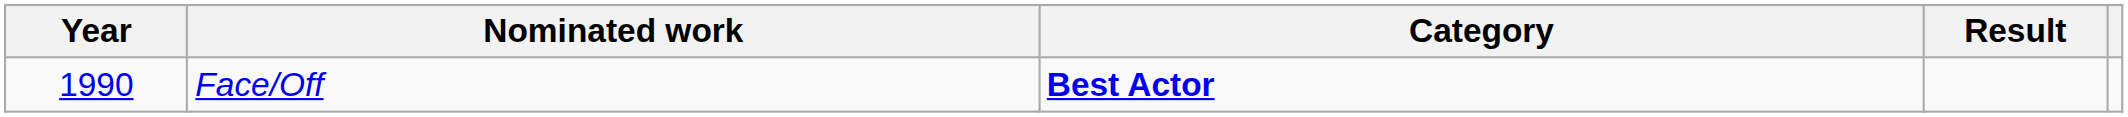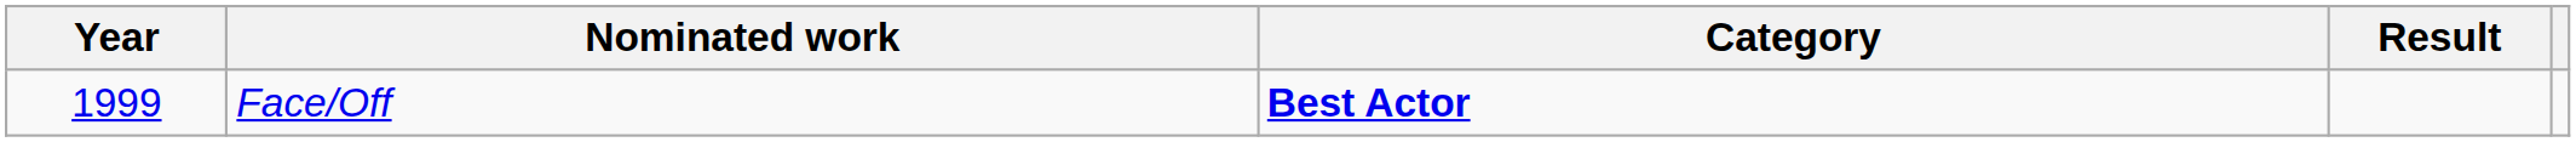 <table class=wikitable>
 <tr>
 <th scope="col" style="width:5em;">Year</th>
 <th scope="col" style="width:25em;">Nominated work</th>
 <th scope="col" style="width:26em;">Category</th>
 <th scope="col" style="width:5em;">Result</th>
 <th></th>
 </tr>
 <tr>
-<td align="center"><a href='#'>1990</a></td>
+<td align="center"><a href='#'>1999</a></td>
 <td><em><a href='#'>Face/Off</a></em></td>
 <td><strong><a href='#'>Best Actor</a></strong></td>
 <td></td>
 <td align="center"></td>
 </tr>
 </table>
